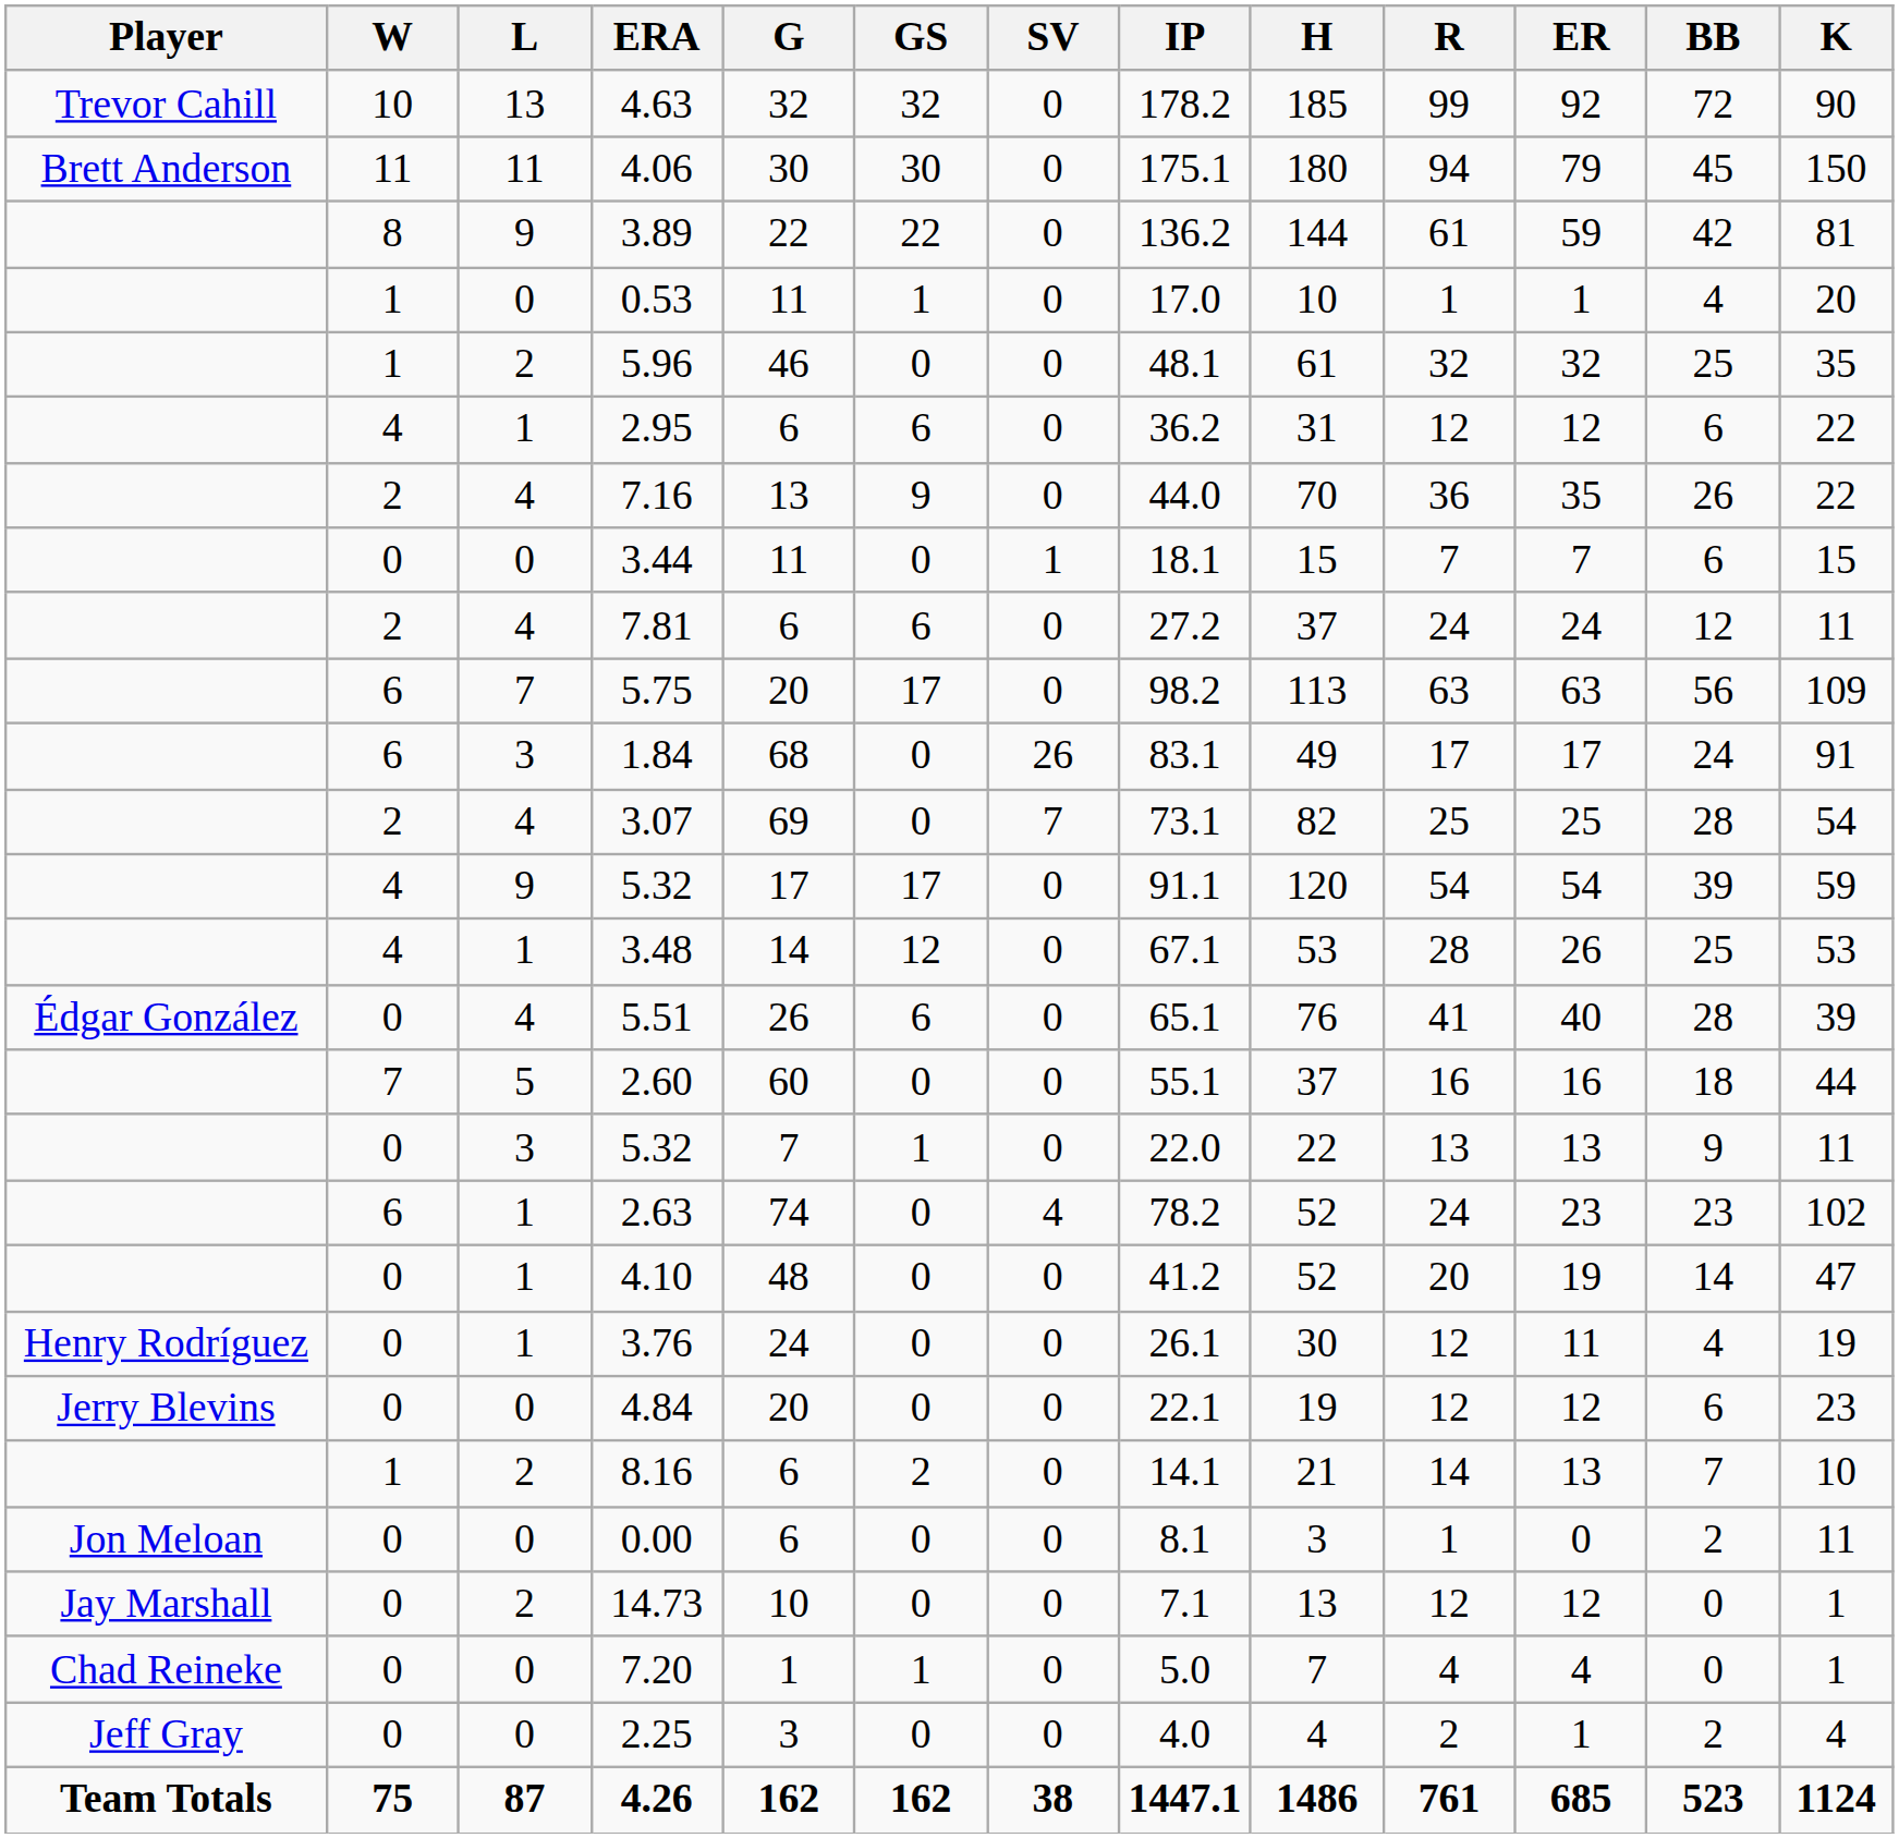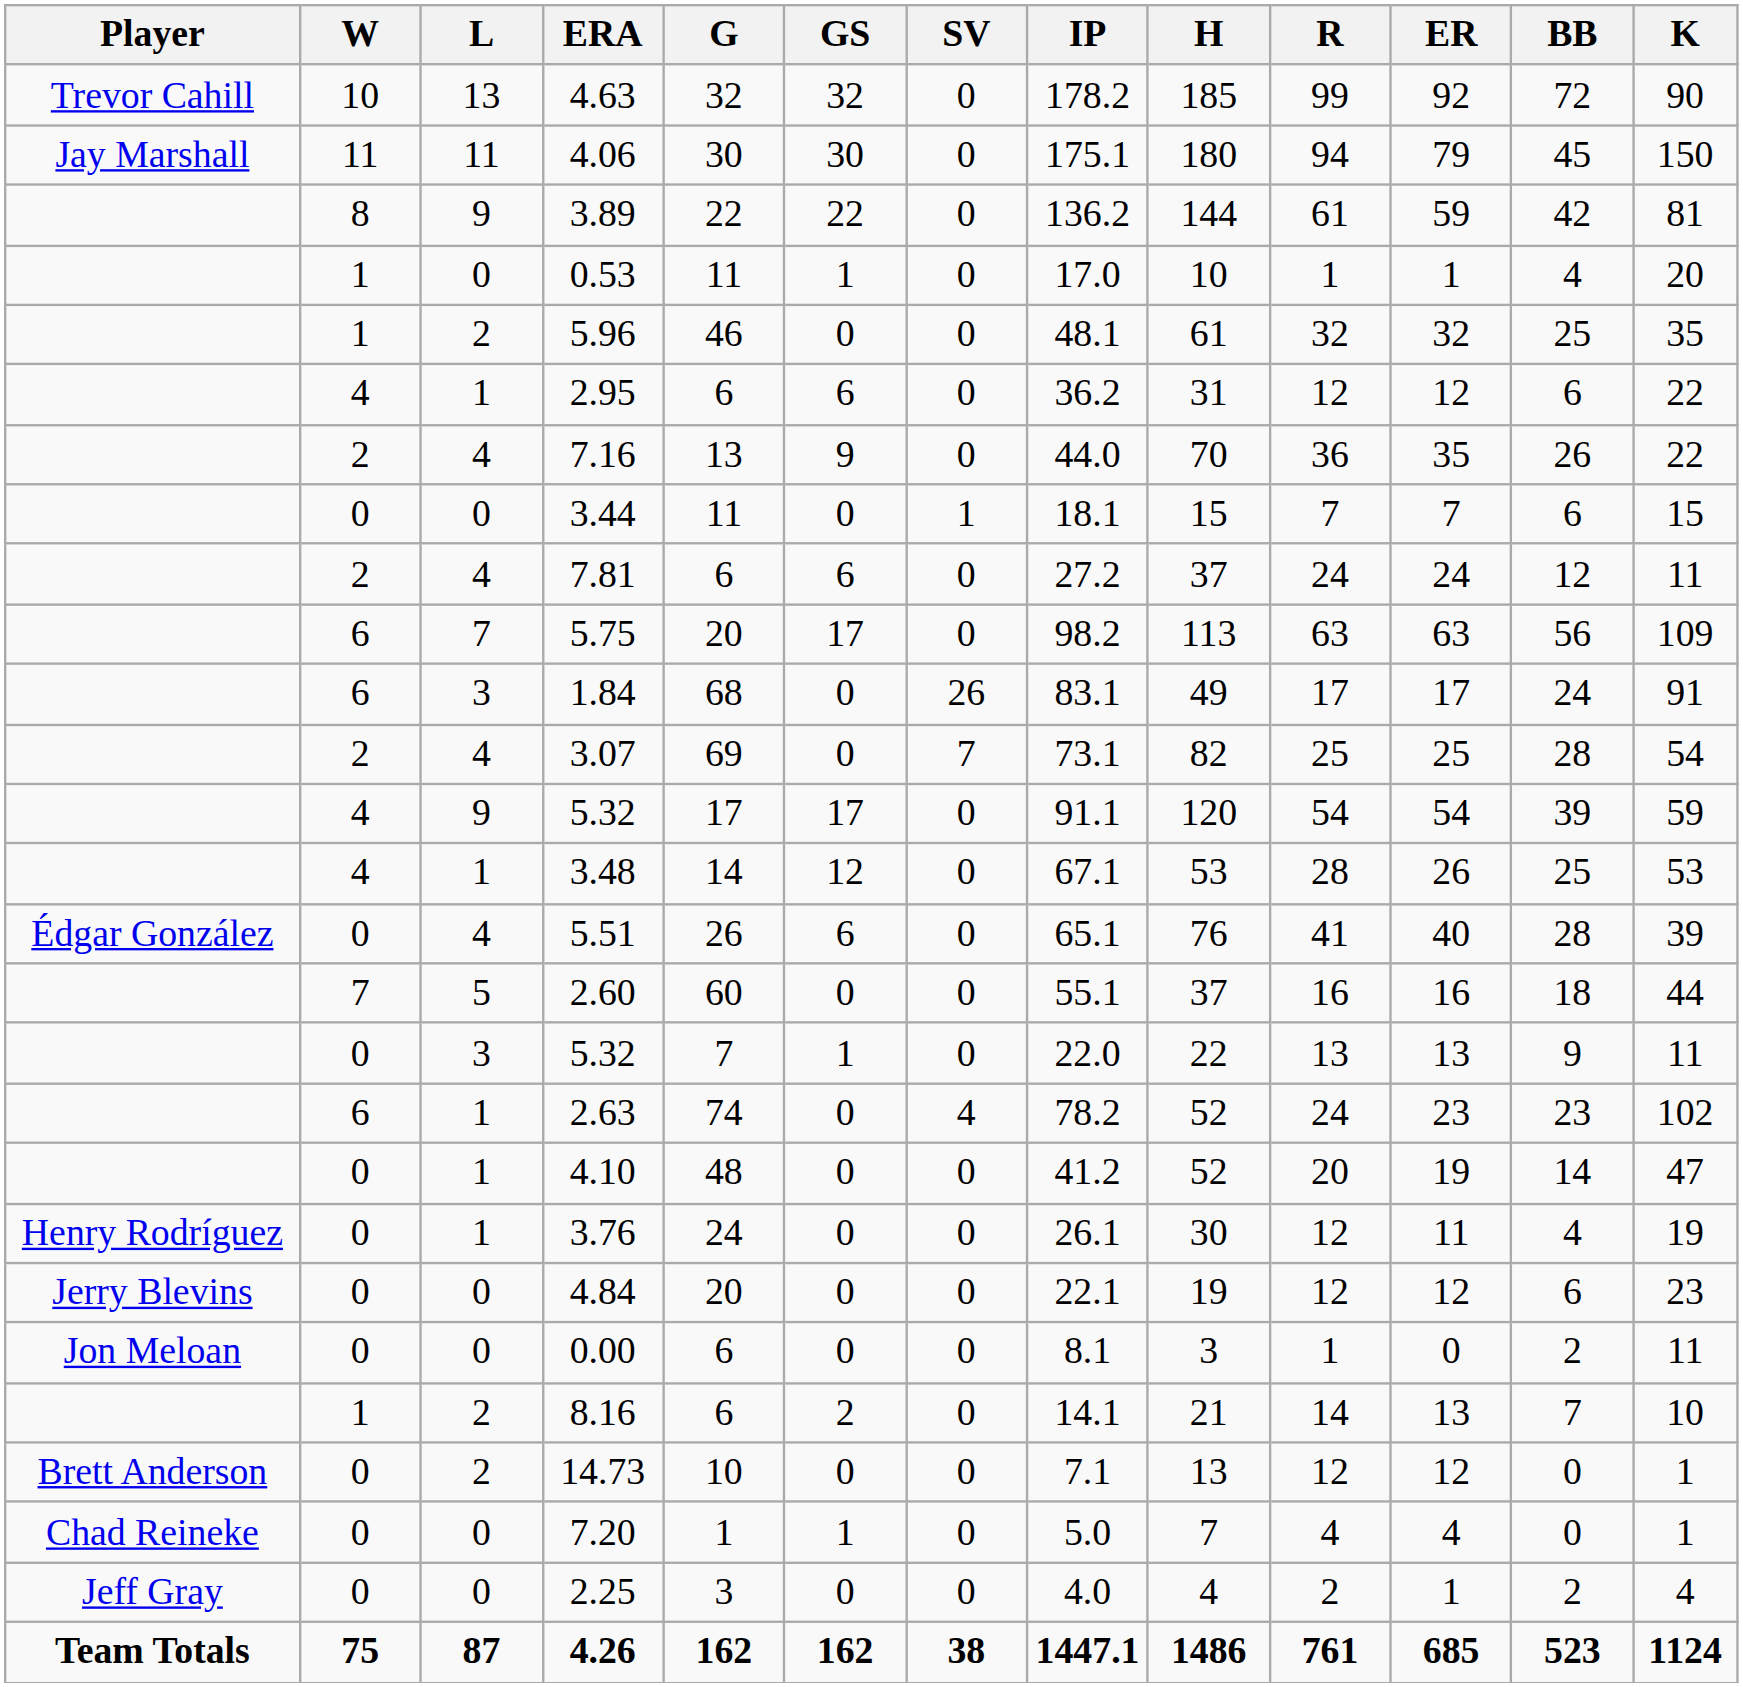 <table class="wikitable sortable">
 <tr>
 <th bgcolor="#DDDDFF" width="17%">Player</th>
 <th bgcolor="#DDDDFF" width="7%">W</th>
 <th bgcolor="#DDDDFF" width="7%">L</th>
 <th bgcolor="#DDDDFF" width="7%">ERA</th>
 <th bgcolor="#DDDDFF" width="7%">G</th>
 <th bgcolor="#DDDDFF" width="7%">GS</th>
 <th bgcolor="#DDDDFF" width="7%">SV</th>
 <th bgcolor="#DDDDFF" width="7%">IP</th>
 <th bgcolor="#DDDDFF" width="7%">H</th>
 <th bgcolor="#DDDDFF" width="7%">R</th>
 <th bgcolor="#DDDDFF" width="7%">ER</th>
 <th bgcolor="#DDDDFF" width="7%">BB</th>
 <th bgcolor="#DDDDFF" width="7%">K</th>
 </tr>
 <tr align="center">
 <td><a href='#'>Trevor Cahill</a></td>
 <td>10</td>
 <td>13</td>
 <td>4.63</td>
 <td>32</td>
 <td>32</td>
 <td>0</td>
 <td>178.2</td>
 <td>185</td>
 <td>99</td>
 <td>92</td>
 <td>72</td>
 <td>90</td>
 </tr>
 <tr align=center>
-<td><a href='#'>Brett Anderson</a></td>
+<td><a href='#'>Jay Marshall</a></td>
 <td>11</td>
 <td>11</td>
 <td>4.06</td>
 <td>30</td>
 <td>30</td>
 <td>0</td>
 <td>175.1</td>
 <td>180</td>
 <td>94</td>
 <td>79</td>
 <td>45</td>
 <td>150</td>
 </tr>
 <tr align=center>
 <td></td>
 <td>8</td>
 <td>9</td>
 <td>3.89</td>
 <td>22</td>
 <td>22</td>
 <td>0</td>
 <td>136.2</td>
 <td>144</td>
 <td>61</td>
 <td>59</td>
 <td>42</td>
 <td>81</td>
 </tr>
 <tr align="center">
 <td></td>
 <td>1</td>
 <td>0</td>
 <td>0.53</td>
 <td>11</td>
 <td>1</td>
 <td>0</td>
 <td>17.0</td>
 <td>10</td>
 <td>1</td>
 <td>1</td>
 <td>4</td>
 <td>20</td>
 </tr>
 <tr align="center">
 <td></td>
 <td>1</td>
 <td>2</td>
 <td>5.96</td>
 <td>46</td>
 <td>0</td>
 <td>0</td>
 <td>48.1</td>
 <td>61</td>
 <td>32</td>
 <td>32</td>
 <td>25</td>
 <td>35</td>
 </tr>
 <tr align="center">
 <td></td>
 <td>4</td>
 <td>1</td>
 <td>2.95</td>
 <td>6</td>
 <td>6</td>
 <td>0</td>
 <td>36.2</td>
 <td>31</td>
 <td>12</td>
 <td>12</td>
 <td>6</td>
 <td>22</td>
 </tr>
 <tr align="center">
 <td></td>
 <td>2</td>
 <td>4</td>
 <td>7.16</td>
 <td>13</td>
 <td>9</td>
 <td>0</td>
 <td>44.0</td>
 <td>70</td>
 <td>36</td>
 <td>35</td>
 <td>26</td>
 <td>22</td>
 </tr>
 <tr align="center">
 <td></td>
 <td>0</td>
 <td>0</td>
 <td>3.44</td>
 <td>11</td>
 <td>0</td>
 <td>1</td>
 <td>18.1</td>
 <td>15</td>
 <td>7</td>
 <td>7</td>
 <td>6</td>
 <td>15</td>
 </tr>
 <tr align="center">
 <td></td>
 <td>2</td>
 <td>4</td>
 <td>7.81</td>
 <td>6</td>
 <td>6</td>
 <td>0</td>
 <td>27.2</td>
 <td>37</td>
 <td>24</td>
 <td>24</td>
 <td>12</td>
 <td>11</td>
 </tr>
 <tr align="center">
 <td></td>
 <td>6</td>
 <td>7</td>
 <td>5.75</td>
 <td>20</td>
 <td>17</td>
 <td>0</td>
 <td>98.2</td>
 <td>113</td>
 <td>63</td>
 <td>63</td>
 <td>56</td>
 <td>109</td>
 </tr>
 <tr align="center">
 <td></td>
 <td>6</td>
 <td>3</td>
 <td>1.84</td>
 <td>68</td>
 <td>0</td>
 <td>26</td>
 <td>83.1</td>
 <td>49</td>
 <td>17</td>
 <td>17</td>
 <td>24</td>
 <td>91</td>
 </tr>
 <tr align="center">
 <td></td>
 <td>2</td>
 <td>4</td>
 <td>3.07</td>
 <td>69</td>
 <td>0</td>
 <td>7</td>
 <td>73.1</td>
 <td>82</td>
 <td>25</td>
 <td>25</td>
 <td>28</td>
 <td>54</td>
 </tr>
 <tr align="center">
 <td></td>
 <td>4</td>
 <td>9</td>
 <td>5.32</td>
 <td>17</td>
 <td>17</td>
 <td>0</td>
 <td>91.1</td>
 <td>120</td>
 <td>54</td>
 <td>54</td>
 <td>39</td>
 <td>59</td>
 </tr>
 <tr align="center">
 <td></td>
 <td>4</td>
 <td>1</td>
 <td>3.48</td>
 <td>14</td>
 <td>12</td>
 <td>0</td>
 <td>67.1</td>
 <td>53</td>
 <td>28</td>
 <td>26</td>
 <td>25</td>
 <td>53</td>
 </tr>
 <tr align="center">
 <td><a href='#'>Édgar González</a></td>
 <td>0</td>
 <td>4</td>
 <td>5.51</td>
 <td>26</td>
 <td>6</td>
 <td>0</td>
 <td>65.1</td>
 <td>76</td>
 <td>41</td>
 <td>40</td>
 <td>28</td>
 <td>39</td>
 </tr>
 <tr align=center>
 <td></td>
 <td>7</td>
 <td>5</td>
 <td>2.60</td>
 <td>60</td>
 <td>0</td>
 <td>0</td>
 <td>55.1</td>
 <td>37</td>
 <td>16</td>
 <td>16</td>
 <td>18</td>
 <td>44</td>
 </tr>
 <tr align="center">
 <td></td>
 <td>0</td>
 <td>3</td>
 <td>5.32</td>
 <td>7</td>
 <td>1</td>
 <td>0</td>
 <td>22.0</td>
 <td>22</td>
 <td>13</td>
 <td>13</td>
 <td>9</td>
 <td>11</td>
 </tr>
 <tr align="center">
 <td></td>
 <td>6</td>
 <td>1</td>
 <td>2.63</td>
 <td>74</td>
 <td>0</td>
 <td>4</td>
 <td>78.2</td>
 <td>52</td>
 <td>24</td>
 <td>23</td>
 <td>23</td>
 <td>102</td>
 </tr>
 <tr align="center">
 <td></td>
 <td>0</td>
 <td>1</td>
 <td>4.10</td>
 <td>48</td>
 <td>0</td>
 <td>0</td>
 <td>41.2</td>
 <td>52</td>
 <td>20</td>
 <td>19</td>
 <td>14</td>
 <td>47</td>
 </tr>
 <tr align="center">
 <td><a href='#'>Henry Rodríguez</a></td>
 <td>0</td>
 <td>1</td>
 <td>3.76</td>
 <td>24</td>
 <td>0</td>
 <td>0</td>
 <td>26.1</td>
 <td>30</td>
 <td>12</td>
 <td>11</td>
 <td>4</td>
 <td>19</td>
 </tr>
 <tr align=center>
 <td><a href='#'>Jerry Blevins</a></td>
 <td>0</td>
 <td>0</td>
 <td>4.84</td>
 <td>20</td>
 <td>0</td>
 <td>0</td>
 <td>22.1</td>
 <td>19</td>
 <td>12</td>
 <td>12</td>
 <td>6</td>
 <td>23</td>
 </tr>
 <tr align=center>
+<td><a href='#'>Jon Meloan</a></td>
+<td>0</td>
+<td>0</td>
+<td>0.00</td>
+<td>6</td>
+<td>0</td>
+<td>0</td>
+<td>8.1</td>
+<td>3</td>
+<td>1</td>
+<td>0</td>
+<td>2</td>
+<td>11</td>
+</tr>
+<tr align=center>
 <td></td>
 <td>1</td>
 <td>2</td>
 <td>8.16</td>
 <td>6</td>
 <td>2</td>
 <td>0</td>
 <td>14.1</td>
 <td>21</td>
 <td>14</td>
 <td>13</td>
 <td>7</td>
 <td>10</td>
 </tr>
 <tr align=center>
-<td><a href='#'>Jon Meloan</a></td>
-<td>0</td>
-<td>0</td>
-<td>0.00</td>
-<td>6</td>
-<td>0</td>
-<td>0</td>
-<td>8.1</td>
-<td>3</td>
-<td>1</td>
-<td>0</td>
-<td>2</td>
-<td>11</td>
-</tr>
-<tr align=center>
-<td><a href='#'>Jay Marshall</a></td>
+<td><a href='#'>Brett Anderson</a></td>
 <td>0</td>
 <td>2</td>
 <td>14.73</td>
 <td>10</td>
 <td>0</td>
 <td>0</td>
 <td>7.1</td>
 <td>13</td>
 <td>12</td>
 <td>12</td>
 <td>0</td>
 <td>1</td>
 </tr>
 <tr align=center>
 <td><a href='#'>Chad Reineke</a></td>
 <td>0</td>
 <td>0</td>
 <td>7.20</td>
 <td>1</td>
 <td>1</td>
 <td>0</td>
 <td>5.0</td>
 <td>7</td>
 <td>4</td>
 <td>4</td>
 <td>0</td>
 <td>1</td>
 </tr>
 <tr align=center>
 <td><a href='#'>Jeff Gray</a></td>
 <td>0</td>
 <td>0</td>
 <td>2.25</td>
 <td>3</td>
 <td>0</td>
 <td>0</td>
 <td>4.0</td>
 <td>4</td>
 <td>2</td>
 <td>1</td>
 <td>2</td>
 <td>4</td>
 </tr>
 <tr align=center>
 <td><strong>Team Totals</strong></td>
 <td><strong>75</strong></td>
 <td><strong>87</strong></td>
 <td><strong>4.26</strong></td>
 <td><strong>162</strong></td>
 <td><strong>162</strong></td>
 <td><strong>38</strong></td>
 <td><strong>1447.1</strong></td>
 <td><strong>1486</strong></td>
 <td><strong>761</strong></td>
 <td><strong>685</strong></td>
 <td><strong>523</strong></td>
 <td><strong>1124</strong></td>
 </tr>
 </table>
